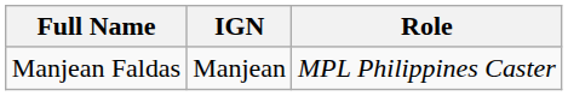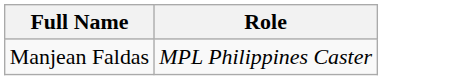 <table class="wikitable">
 <tr>
 <th>Full Name</th>
-<th>IGN</th>
 <th>Role</th>
 </tr>
 <tr>
 <td>Manjean Faldas</td>
-<td>Manjean</td>
 <td><em>MPL Philippines Caster</em></td>
 </tr>
 </table>
